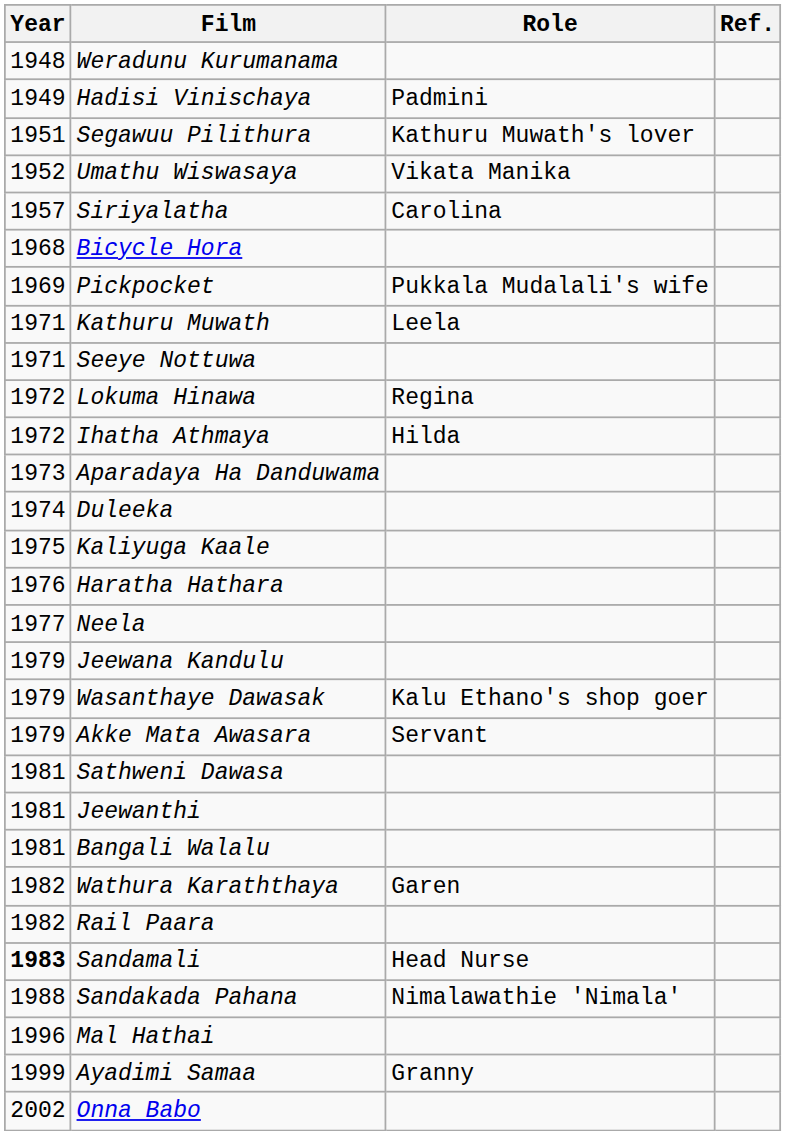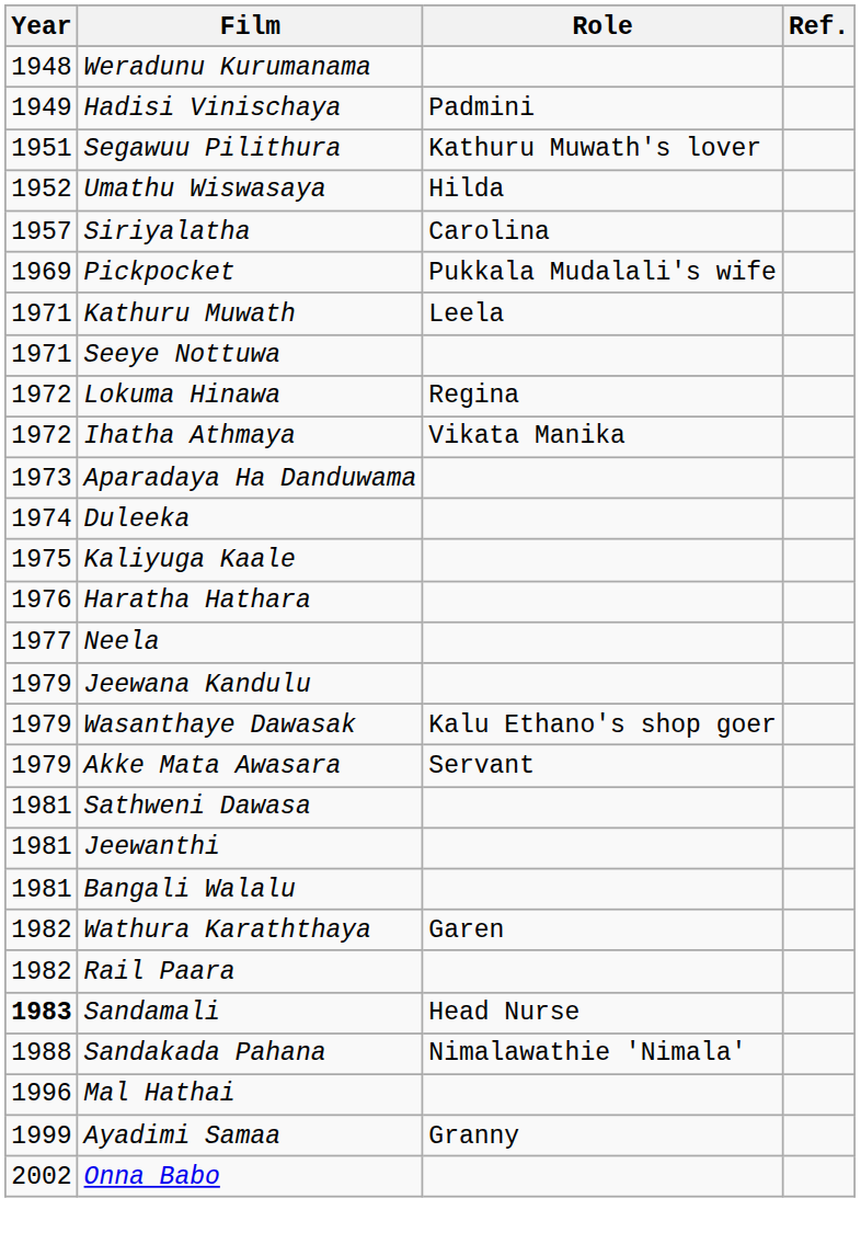 <table class="wikitable">
 <tr>
 <th>Year</th>
 <th>Film</th>
 <th>Role</th>
 <th>Ref.</th>
 </tr>
 <tr>
 <td>1948</td>
 <td><em>Weradunu Kurumanama</em></td>
 <td></td>
 <td></td>
 </tr>
 <tr>
 <td>1949</td>
 <td><em>Hadisi Vinischaya</em></td>
 <td>Padmini</td>
 <td></td>
 </tr>
 <tr>
 <td>1951</td>
 <td><em>Segawuu Pilithura</em></td>
 <td>Kathuru Muwath's lover</td>
 <td></td>
 </tr>
 <tr>
 <td>1952</td>
 <td><em>Umathu Wiswasaya</em></td>
-<td>Vikata Manika</td>
+<td>Hilda</td>
 <td></td>
 </tr>
 <tr>
 <td>1957</td>
 <td><em>Siriyalatha</em></td>
 <td>Carolina</td>
-<td></td>
-</tr>
-<tr>
-<td>1968</td>
-<td><em><a href='#'>Bicycle Hora</a></em></td>
-<td></td>
 <td></td>
 </tr>
 <tr>
 <td>1969</td>
 <td><em>Pickpocket</em></td>
 <td>Pukkala Mudalali's wife</td>
 <td></td>
 </tr>
 <tr>
 <td>1971</td>
 <td><em>Kathuru Muwath</em></td>
 <td>Leela</td>
 <td></td>
 </tr>
 <tr>
 <td>1971</td>
 <td><em>Seeye Nottuwa</em></td>
 <td></td>
 <td></td>
 </tr>
 <tr>
 <td>1972</td>
 <td><em>Lokuma Hinawa</em></td>
 <td>Regina</td>
 <td></td>
 </tr>
 <tr>
 <td>1972</td>
 <td><em>Ihatha Athmaya</em></td>
-<td>Hilda</td>
+<td>Vikata Manika</td>
 <td></td>
 </tr>
 <tr>
 <td>1973</td>
 <td><em>Aparadaya Ha Danduwama</em></td>
 <td></td>
 <td></td>
 </tr>
 <tr>
 <td>1974</td>
 <td><em>Duleeka</em></td>
 <td></td>
 <td></td>
 </tr>
 <tr>
 <td>1975</td>
 <td><em>Kaliyuga Kaale</em></td>
 <td></td>
 <td></td>
 </tr>
 <tr>
 <td>1976</td>
 <td><em>Haratha Hathara</em></td>
 <td></td>
 <td></td>
 </tr>
 <tr>
 <td>1977</td>
 <td><em>Neela</em></td>
 <td></td>
 <td></td>
 </tr>
 <tr>
 <td>1979</td>
 <td><em>Jeewana Kandulu</em></td>
 <td></td>
 <td></td>
 </tr>
 <tr>
 <td>1979</td>
 <td><em>Wasanthaye Dawasak</em></td>
 <td>Kalu Ethano's shop goer</td>
 <td></td>
 </tr>
 <tr>
 <td>1979</td>
 <td><em>Akke Mata Awasara</em></td>
 <td>Servant</td>
 <td></td>
 </tr>
 <tr>
 <td>1981</td>
 <td><em>Sathweni Dawasa</em></td>
 <td></td>
 <td></td>
 </tr>
 <tr>
 <td>1981</td>
 <td><em>Jeewanthi</em></td>
 <td></td>
 <td></td>
 </tr>
 <tr>
 <td>1981</td>
 <td><em>Bangali Walalu</em></td>
 <td></td>
 <td></td>
 </tr>
 <tr>
 <td>1982</td>
 <td><em>Wathura Karaththaya</em></td>
 <td>Garen</td>
 <td></td>
 </tr>
 <tr>
 <td>1982</td>
 <td><em>Rail Paara</em></td>
 <td></td>
 <td></td>
 </tr>
 <tr>
 <td><strong>1983</strong></td>
 <td><em>Sandamali</em></td>
 <td>Head Nurse</td>
 <td></td>
 </tr>
 <tr>
 <td>1988</td>
 <td><em>Sandakada Pahana</em></td>
 <td>Nimalawathie 'Nimala'</td>
 <td></td>
 </tr>
 <tr>
 <td>1996</td>
 <td><em>Mal Hathai</em></td>
 <td></td>
 <td></td>
 </tr>
 <tr>
 <td>1999</td>
 <td><em>Ayadimi Samaa</em></td>
 <td>Granny</td>
 <td></td>
 </tr>
 <tr>
 <td>2002</td>
 <td><em><a href='#'>Onna Babo</a></em></td>
 <td></td>
 <td></td>
 </tr>
 </table>
